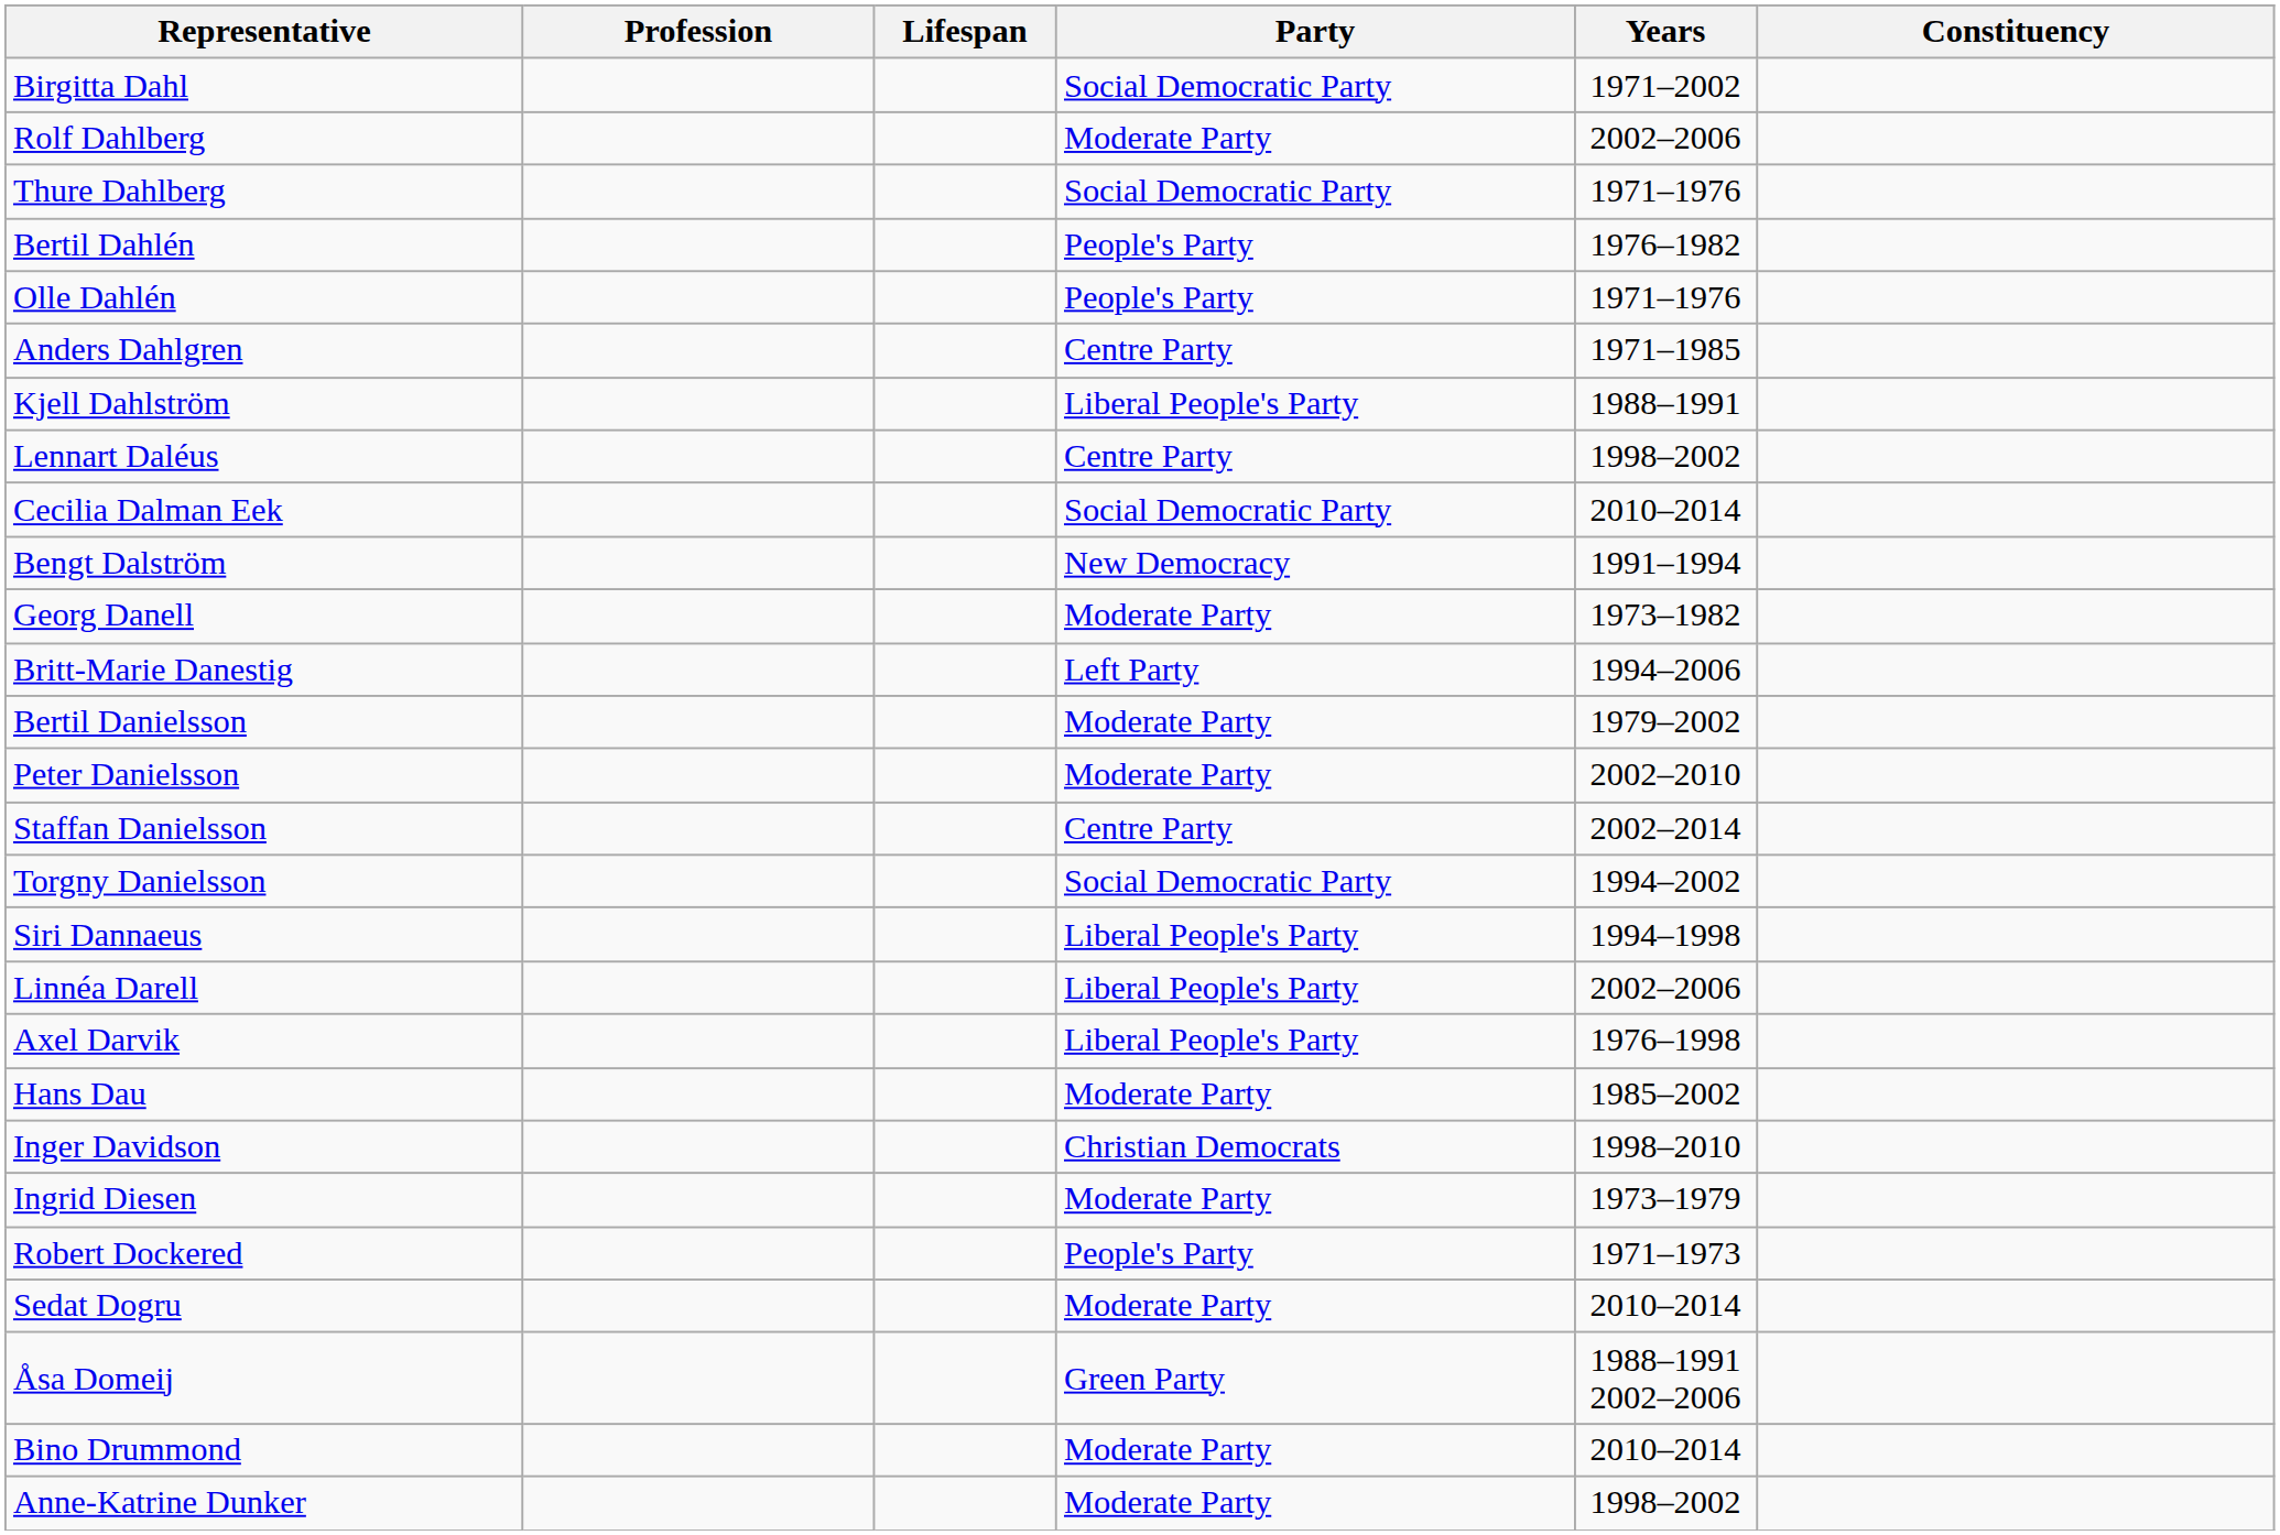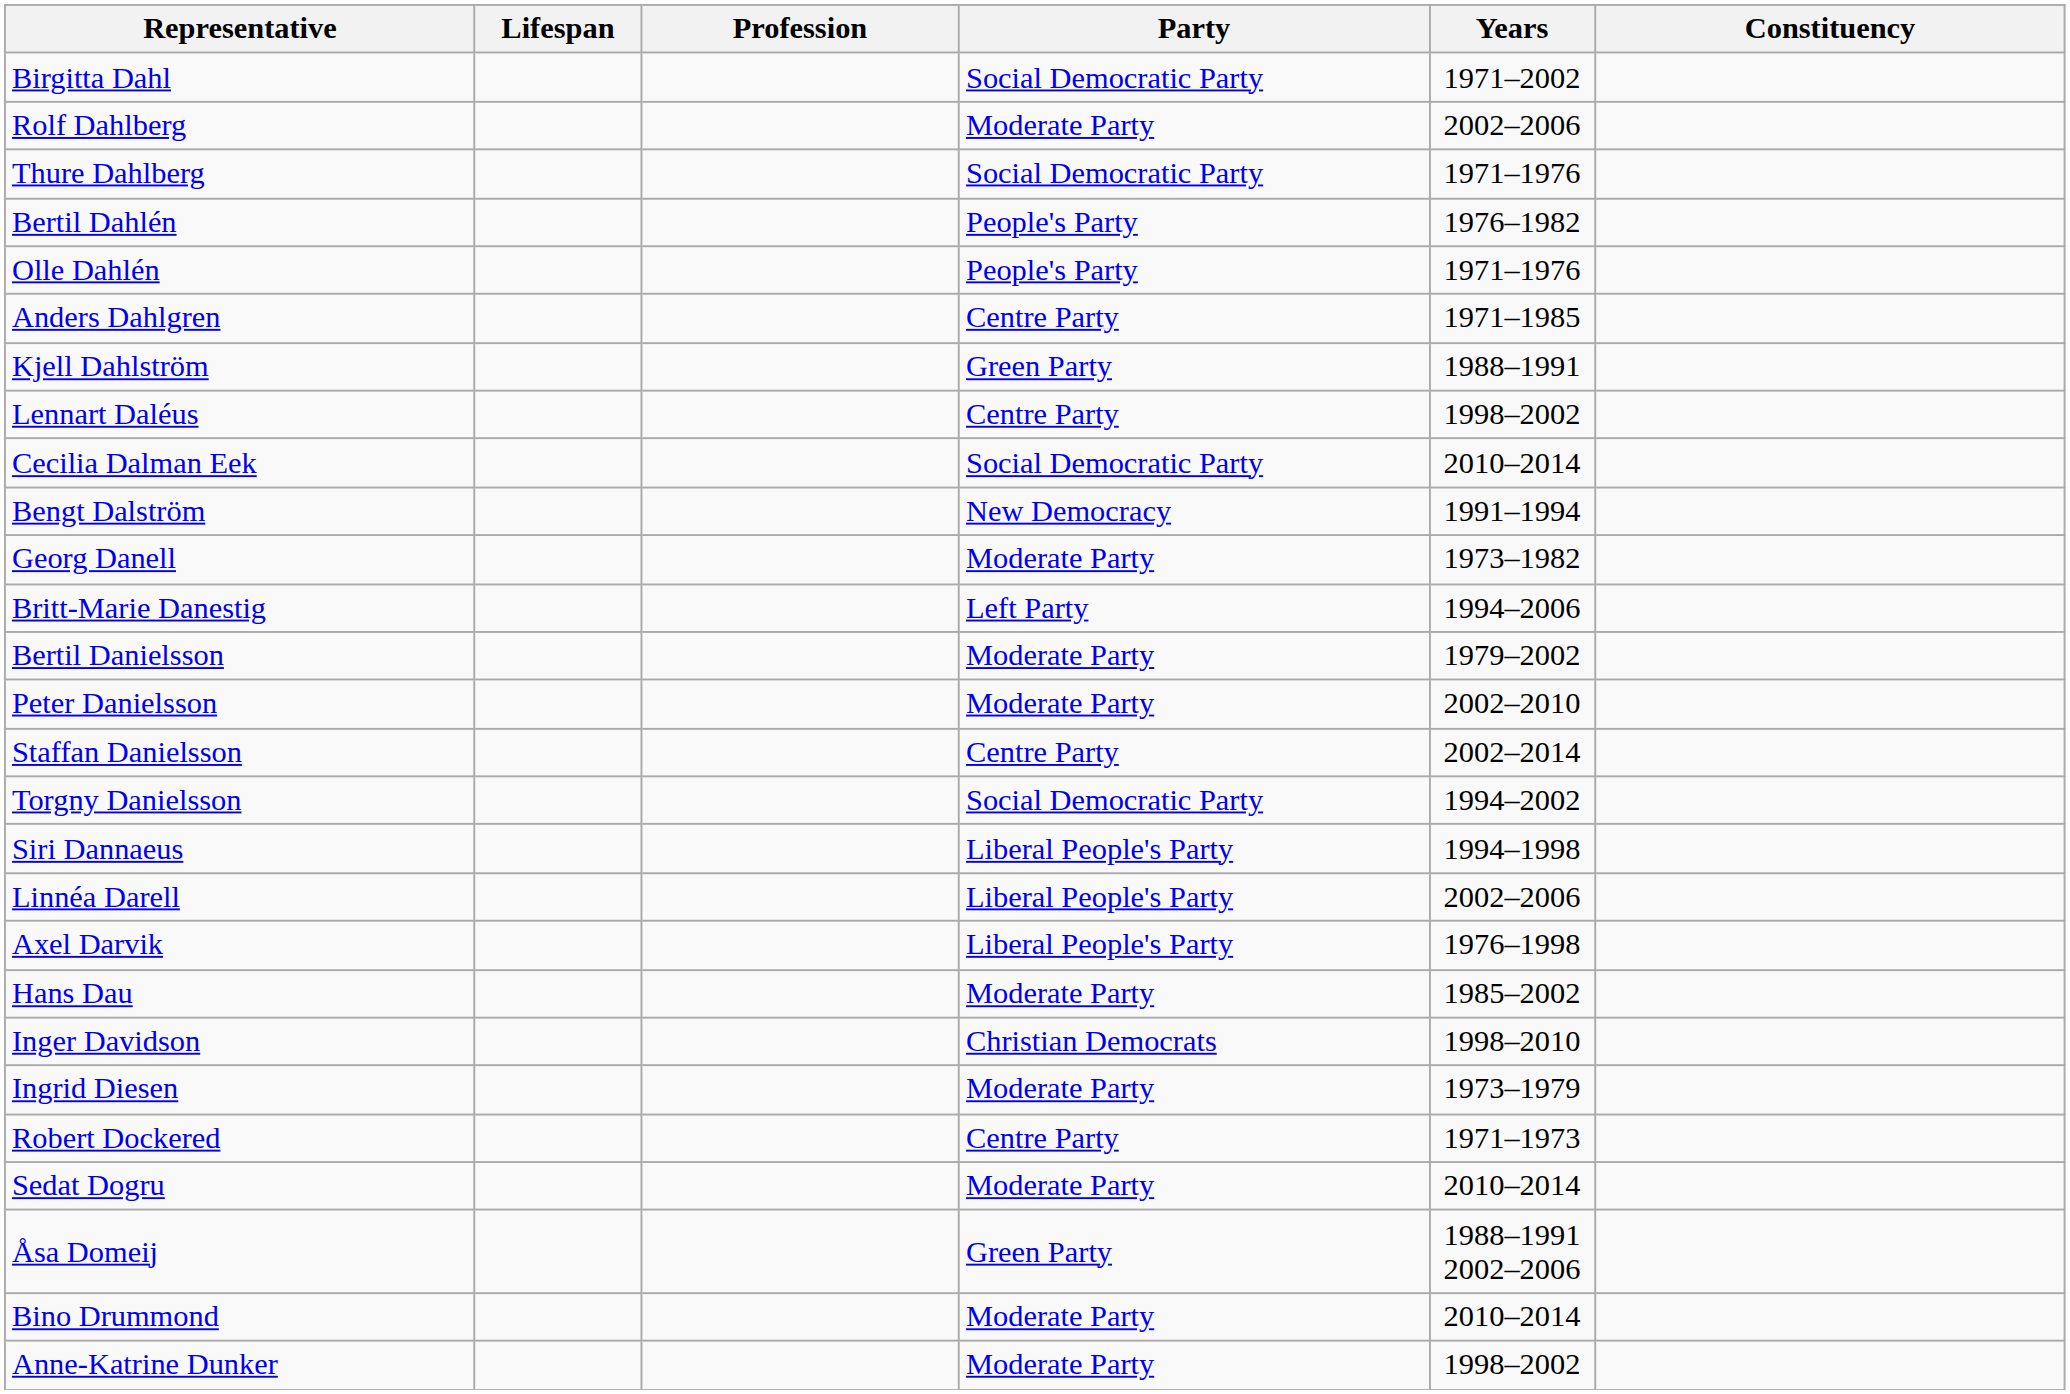 <table class="wikitable">
 <tr>
 <th style="width:15em">Representative</th>
+<th style="width:5em">Lifespan</th>
 <th style="width:10em">Profession</th>
-<th style="width:5em">Lifespan</th>
 <th style="width:15em">Party</th>
 <th style="width:5em">Years</th>
 <th style="width:15em">Constituency</th>
 </tr>
 <tr>
 <td><a href='#'>Birgitta Dahl</a></td>
+<td align=center></td>
 <td></td>
-<td align=center></td>
 <td> <a href='#'>Social Democratic Party</a></td>
 <td align=center>1971–2002</td>
 <td></td>
 </tr>
 <tr>
 <td><a href='#'>Rolf Dahlberg</a></td>
+<td align=center></td>
 <td></td>
-<td align=center></td>
 <td> <a href='#'>Moderate Party</a></td>
 <td align=center>2002–2006</td>
 <td></td>
 </tr>
 <tr>
 <td><a href='#'>Thure Dahlberg</a></td>
+<td align=center></td>
 <td></td>
-<td align=center></td>
 <td> <a href='#'>Social Democratic Party</a></td>
 <td align=center>1971–1976</td>
 <td></td>
 </tr>
 <tr>
 <td><a href='#'>Bertil Dahlén</a></td>
+<td align=center></td>
 <td></td>
-<td align=center></td>
 <td> <a href='#'>People's Party</a></td>
 <td align=center>1976–1982</td>
 <td></td>
 </tr>
 <tr>
 <td><a href='#'>Olle Dahlén</a></td>
+<td align=center></td>
 <td></td>
-<td align=center></td>
 <td> <a href='#'>People's Party</a></td>
 <td align=center>1971–1976</td>
 <td></td>
 </tr>
 <tr>
 <td><a href='#'>Anders Dahlgren</a></td>
+<td align=center></td>
 <td></td>
-<td align=center></td>
 <td> <a href='#'>Centre Party</a></td>
 <td align=center>1971–1985</td>
 <td></td>
 </tr>
 <tr>
 <td><a href='#'>Kjell Dahlström</a></td>
+<td align=center></td>
 <td></td>
-<td align=center></td>
-<td> <a href='#'>Liberal People's Party</a></td>
+<td> <a href='#'>Green Party</a></td>
 <td align=center>1988–1991</td>
 <td></td>
 </tr>
 <tr>
 <td><a href='#'>Lennart Daléus</a></td>
+<td align=center></td>
 <td></td>
-<td align=center></td>
 <td> <a href='#'>Centre Party</a></td>
 <td align=center>1998–2002</td>
 <td></td>
 </tr>
 <tr>
 <td><a href='#'>Cecilia Dalman Eek</a></td>
+<td align=center></td>
 <td></td>
-<td align=center></td>
 <td> <a href='#'>Social Democratic Party</a></td>
 <td align=center>2010–2014</td>
 <td></td>
 </tr>
 <tr>
 <td><a href='#'>Bengt Dalström</a></td>
+<td align=center></td>
 <td></td>
-<td align=center></td>
 <td> <a href='#'>New Democracy</a></td>
 <td align=center>1991–1994</td>
 <td></td>
 </tr>
 <tr>
 <td><a href='#'>Georg Danell</a></td>
+<td align=center></td>
 <td></td>
-<td align=center></td>
 <td> <a href='#'>Moderate Party</a></td>
 <td align=center>1973–1982</td>
 <td></td>
 </tr>
 <tr>
 <td><a href='#'>Britt-Marie Danestig</a></td>
+<td align=center></td>
 <td></td>
-<td align=center></td>
 <td> <a href='#'>Left Party</a></td>
 <td align=center>1994–2006</td>
 <td></td>
 </tr>
 <tr>
 <td><a href='#'>Bertil Danielsson</a></td>
+<td align=center></td>
 <td></td>
-<td align=center></td>
 <td> <a href='#'>Moderate Party</a></td>
 <td align=center>1979–2002</td>
 <td></td>
 </tr>
 <tr>
 <td><a href='#'>Peter Danielsson</a></td>
+<td align=center></td>
 <td></td>
-<td align=center></td>
 <td> <a href='#'>Moderate Party</a></td>
 <td align=center>2002–2010</td>
 <td></td>
 </tr>
 <tr>
 <td><a href='#'>Staffan Danielsson</a></td>
+<td align=center></td>
 <td></td>
-<td align=center></td>
 <td> <a href='#'>Centre Party</a></td>
 <td align=center>2002–2014</td>
 <td></td>
 </tr>
 <tr>
 <td><a href='#'>Torgny Danielsson</a></td>
+<td align=center></td>
 <td></td>
-<td align=center></td>
 <td> <a href='#'>Social Democratic Party</a></td>
 <td align=center>1994–2002</td>
 <td></td>
 </tr>
 <tr>
 <td><a href='#'>Siri Dannaeus</a></td>
+<td align=center></td>
 <td></td>
-<td align=center></td>
 <td> <a href='#'>Liberal People's Party</a></td>
 <td align=center>1994–1998</td>
 <td></td>
 </tr>
 <tr>
 <td><a href='#'>Linnéa Darell</a></td>
+<td align=center></td>
 <td></td>
-<td align=center></td>
 <td> <a href='#'>Liberal People's Party</a></td>
 <td align=center>2002–2006</td>
 <td></td>
 </tr>
 <tr>
 <td><a href='#'>Axel Darvik</a></td>
+<td align=center></td>
 <td></td>
-<td align=center></td>
 <td> <a href='#'>Liberal People's Party</a></td>
 <td align=center>1976–1998</td>
 <td></td>
 </tr>
 <tr>
 <td><a href='#'>Hans Dau</a></td>
+<td align=center></td>
 <td></td>
-<td align=center></td>
 <td> <a href='#'>Moderate Party</a></td>
 <td align=center>1985–2002</td>
 <td></td>
 </tr>
 <tr>
 <td><a href='#'>Inger Davidson</a></td>
+<td align=center></td>
 <td></td>
-<td align=center></td>
 <td> <a href='#'>Christian Democrats</a></td>
 <td align=center>1998–2010</td>
 <td></td>
 </tr>
 <tr>
 <td><a href='#'>Ingrid Diesen</a></td>
+<td align=center></td>
 <td></td>
-<td align=center></td>
 <td> <a href='#'>Moderate Party</a></td>
 <td align=center>1973–1979</td>
 <td></td>
 </tr>
 <tr>
 <td><a href='#'>Robert Dockered</a></td>
+<td align=center></td>
 <td></td>
-<td align=center></td>
-<td> <a href='#'>People's Party</a></td>
+<td> <a href='#'>Centre Party</a></td>
 <td align=center>1971–1973</td>
 <td></td>
 </tr>
 <tr>
 <td><a href='#'>Sedat Dogru</a></td>
+<td align=center></td>
 <td></td>
-<td align=center></td>
 <td> <a href='#'>Moderate Party</a></td>
 <td align=center>2010–2014</td>
 <td></td>
 </tr>
 <tr>
 <td><a href='#'>Åsa Domeij</a></td>
+<td align=center></td>
 <td></td>
-<td align=center></td>
 <td> <a href='#'>Green Party</a></td>
 <td align=center>1988–1991<br>2002–2006</td>
 <td></td>
 </tr>
 <tr>
 <td><a href='#'>Bino Drummond</a></td>
+<td align=center></td>
 <td></td>
-<td align=center></td>
 <td> <a href='#'>Moderate Party</a></td>
 <td align=center>2010–2014</td>
 <td></td>
 </tr>
 <tr>
 <td><a href='#'>Anne-Katrine Dunker</a></td>
+<td align=center></td>
 <td></td>
-<td align=center></td>
 <td> <a href='#'>Moderate Party</a></td>
 <td align=center>1998–2002</td>
 <td></td>
 </tr>
 </table>
